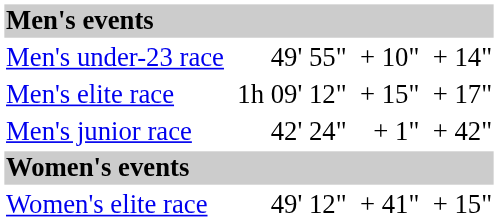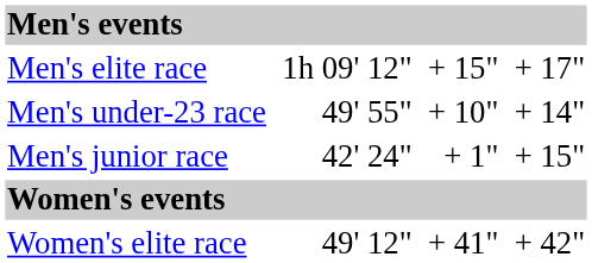 <table>
 <tr bgcolor="#cccccc">
 <td colspan=7><strong>Men's events</strong></td>
+</tr>
+<tr>
+<td><a href='#'>Men's elite race</a> <br></td>
+<td></td>
+<td align="right">1h 09' 12"</td>
+<td></td>
+<td align="right">+ 15"</td>
+<td></td>
+<td align="right">+ 17"</td>
 </tr>
 <tr>
 <td><a href='#'>Men's under-23 race</a> <br></td>
 <td></td>
 <td align="right">49' 55"</td>
 <td></td>
 <td align="right">+ 10"</td>
 <td></td>
 <td align="right">+ 14"</td>
 </tr>
 <tr>
-<td><a href='#'>Men's elite race</a> <br></td>
-<td></td>
-<td align="right">1h 09' 12"</td>
-<td></td>
-<td align="right">+ 15"</td>
-<td></td>
-<td align="right">+ 17"</td>
-</tr>
-<tr>
 <td><a href='#'>Men's junior race</a> <br></td>
 <td></td>
 <td align="right">42' 24"</td>
 <td></td>
 <td align="right">+ 1"</td>
 <td></td>
-<td align="right">+ 42"</td>
+<td align="right">+ 15"</td>
 </tr>
 <tr bgcolor="#cccccc">
 <td colspan=7><strong>Women's events</strong></td>
 </tr>
 <tr>
 <td><a href='#'>Women's elite race</a><br></td>
 <td></td>
 <td align="right">49' 12"</td>
 <td></td>
 <td align="right">+ 41"</td>
 <td></td>
-<td align="right">+ 15"</td>
+<td align="right">+ 42"</td>
 </tr>
 </table>
